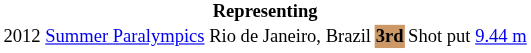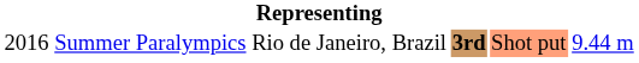 <table>
 <tr>
 <th colspan="6">Representing </th>
 </tr>
 <tr>
-<td>2012</td>
+<td>2016</td>
 <td><a href='#'>Summer Paralympics</a></td>
 <td>Rio de Janeiro, Brazil</td>
 <td bgcolor="cc9966"><strong>3rd</strong></td>
-<td>Shot put</td>
+<td style="background: lightsalmon;">Shot put</td>
 <td><a href='#'>9.44 m</a></td>
 </tr>
 </table>
